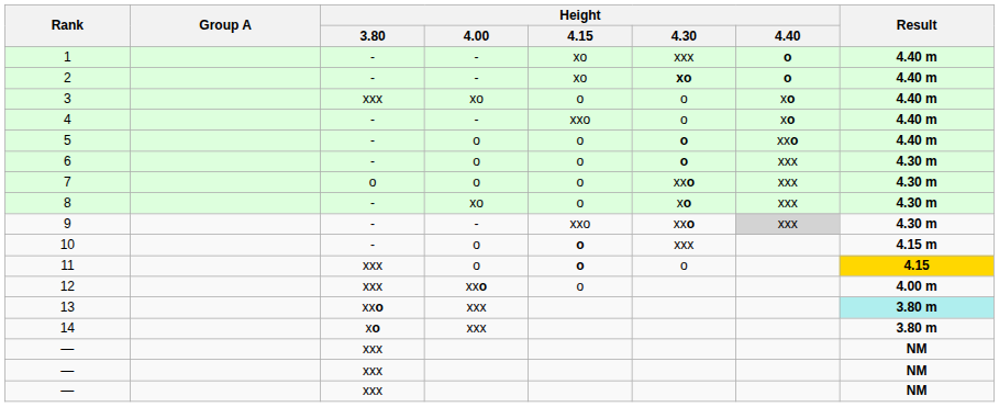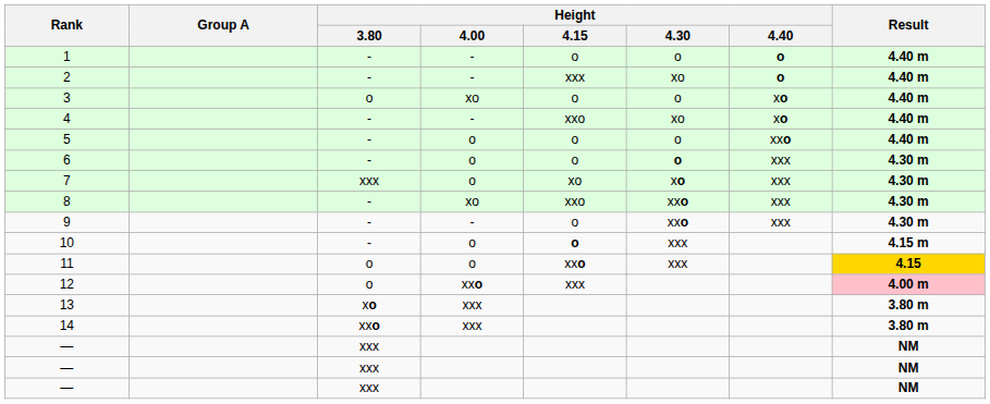 <table class="wikitable" style=" text-align:center; " width="95%">
 <tr>
 <th rowspan="2">Rank</th>
 <th rowspan="2">Group A</th>
 <th colspan="5">Height</th>
 <th rowspan="2">Result</th>
 </tr>
 <tr>
 <th>3.80</th>
 <th>4.00</th>
 <th>4.15</th>
 <th>4.30</th>
 <th>4.40</th>
 </tr>
 <tr style="background:#ddffdd;">
 <td>1</td>
 <td align=left></td>
 <td>-</td>
 <td>-</td>
-<td>xo</td>
-<td>xxx</td>
+<td>o</td>
+<td>o</td>
 <td><strong>o</strong></td>
 <td><strong>4.40 m</strong></td>
 </tr>
 <tr style="background:#ddffdd;">
 <td>2</td>
 <td align=left></td>
 <td>-</td>
 <td>-</td>
+<td>xxx</td>
 <td>xo</td>
-<td><strong>xo</strong></td>
 <td><strong>o</strong></td>
 <td><strong>4.40 m</strong></td>
 </tr>
 <tr style="background:#ddffdd;">
 <td>3</td>
 <td align=left></td>
-<td>xxx</td>
+<td>o</td>
 <td>xo</td>
 <td>o</td>
 <td>o</td>
 <td>x<strong>o</strong></td>
 <td><strong>4.40 m</strong></td>
 </tr>
 <tr style="background:#ddffdd;">
 <td>4</td>
 <td align=left></td>
 <td>-</td>
 <td>-</td>
 <td>xxo</td>
-<td>o</td>
+<td>xo</td>
 <td>x<strong>o</strong></td>
 <td><strong>4.40 m</strong></td>
 </tr>
 <tr style="background:#ddffdd;">
 <td>5</td>
 <td align=left></td>
 <td>-</td>
 <td>o</td>
 <td>o</td>
-<td><strong>o</strong></td>
+<td>o</td>
 <td>xx<strong>o</strong></td>
 <td><strong>4.40 m</strong></td>
 </tr>
 <tr style="background:#ddffdd;">
 <td>6</td>
 <td align=left></td>
 <td>-</td>
 <td>o</td>
 <td>o</td>
 <td><strong>o</strong></td>
 <td>xxx</td>
 <td><strong>4.30 m</strong></td>
 </tr>
 <tr style="background:#ddffdd;">
 <td>7</td>
 <td align=left></td>
+<td>xxx</td>
 <td>o</td>
-<td>o</td>
-<td>o</td>
-<td>xx<strong>o</strong></td>
+<td>xo</td>
+<td>x<strong>o</strong></td>
 <td>xxx</td>
 <td><strong>4.30 m</strong></td>
 </tr>
 <tr style="background:#ddffdd;">
 <td>8</td>
 <td align=left></td>
 <td>-</td>
 <td>xo</td>
-<td>o</td>
-<td>x<strong>o</strong></td>
+<td>xxo</td>
+<td>xx<strong>o</strong></td>
 <td>xxx</td>
 <td><strong>4.30 m</strong></td>
 </tr>
 <tr>
 <td>9</td>
 <td align=left></td>
 <td>-</td>
 <td>-</td>
-<td>xxo</td>
+<td>o</td>
 <td>xx<strong>o</strong></td>
-<td style="background: lightgrey;">xxx</td>
+<td>xxx</td>
 <td><strong>4.30 m</strong></td>
 </tr>
 <tr>
 <td>10</td>
 <td align=left></td>
 <td>-</td>
 <td>o</td>
 <td><strong>o</strong></td>
 <td>xxx</td>
 <td></td>
 <td><strong>4.15 m</strong></td>
 </tr>
 <tr>
 <td>11</td>
 <td align=left></td>
+<td>o</td>
+<td>o</td>
+<td>xx<strong>o</strong></td>
 <td>xxx</td>
-<td>o</td>
-<td><strong>o</strong></td>
-<td>o</td>
 <td></td>
 <td style="background: gold;"><strong>4.15</strong> </td>
 </tr>
 <tr>
 <td>12</td>
 <td align=left></td>
+<td>o</td>
+<td>xx<strong>o</strong></td>
 <td>xxx</td>
-<td>xx<strong>o</strong></td>
-<td>o</td>
 <td></td>
 <td></td>
-<td><strong>4.00 m</strong></td>
+<td style="background: pink;"><strong>4.00 m</strong></td>
 </tr>
 <tr>
 <td>13</td>
 <td align=left></td>
-<td>xx<strong>o</strong></td>
+<td>x<strong>o</strong></td>
 <td>xxx</td>
 <td></td>
 <td></td>
 <td></td>
-<td style="background: paleturquoise;"><strong>3.80 m</strong></td>
+<td><strong>3.80 m</strong></td>
 </tr>
 <tr>
 <td>14</td>
 <td align=left></td>
-<td>x<strong>o</strong></td>
+<td>xx<strong>o</strong></td>
 <td>xxx</td>
 <td></td>
 <td></td>
 <td></td>
 <td><strong>3.80 m</strong></td>
 </tr>
 <tr>
 <td>—</td>
 <td align=left></td>
 <td>xxx</td>
 <td></td>
 <td></td>
 <td></td>
 <td></td>
 <td><strong>NM</strong></td>
 </tr>
 <tr>
 <td>—</td>
 <td align=left></td>
 <td>xxx</td>
 <td></td>
 <td></td>
 <td></td>
 <td></td>
 <td><strong>NM</strong></td>
 </tr>
 <tr>
 <td>—</td>
 <td align=left></td>
 <td>xxx</td>
 <td></td>
 <td></td>
 <td></td>
 <td></td>
 <td><strong>NM</strong></td>
 </tr>
 </table>
